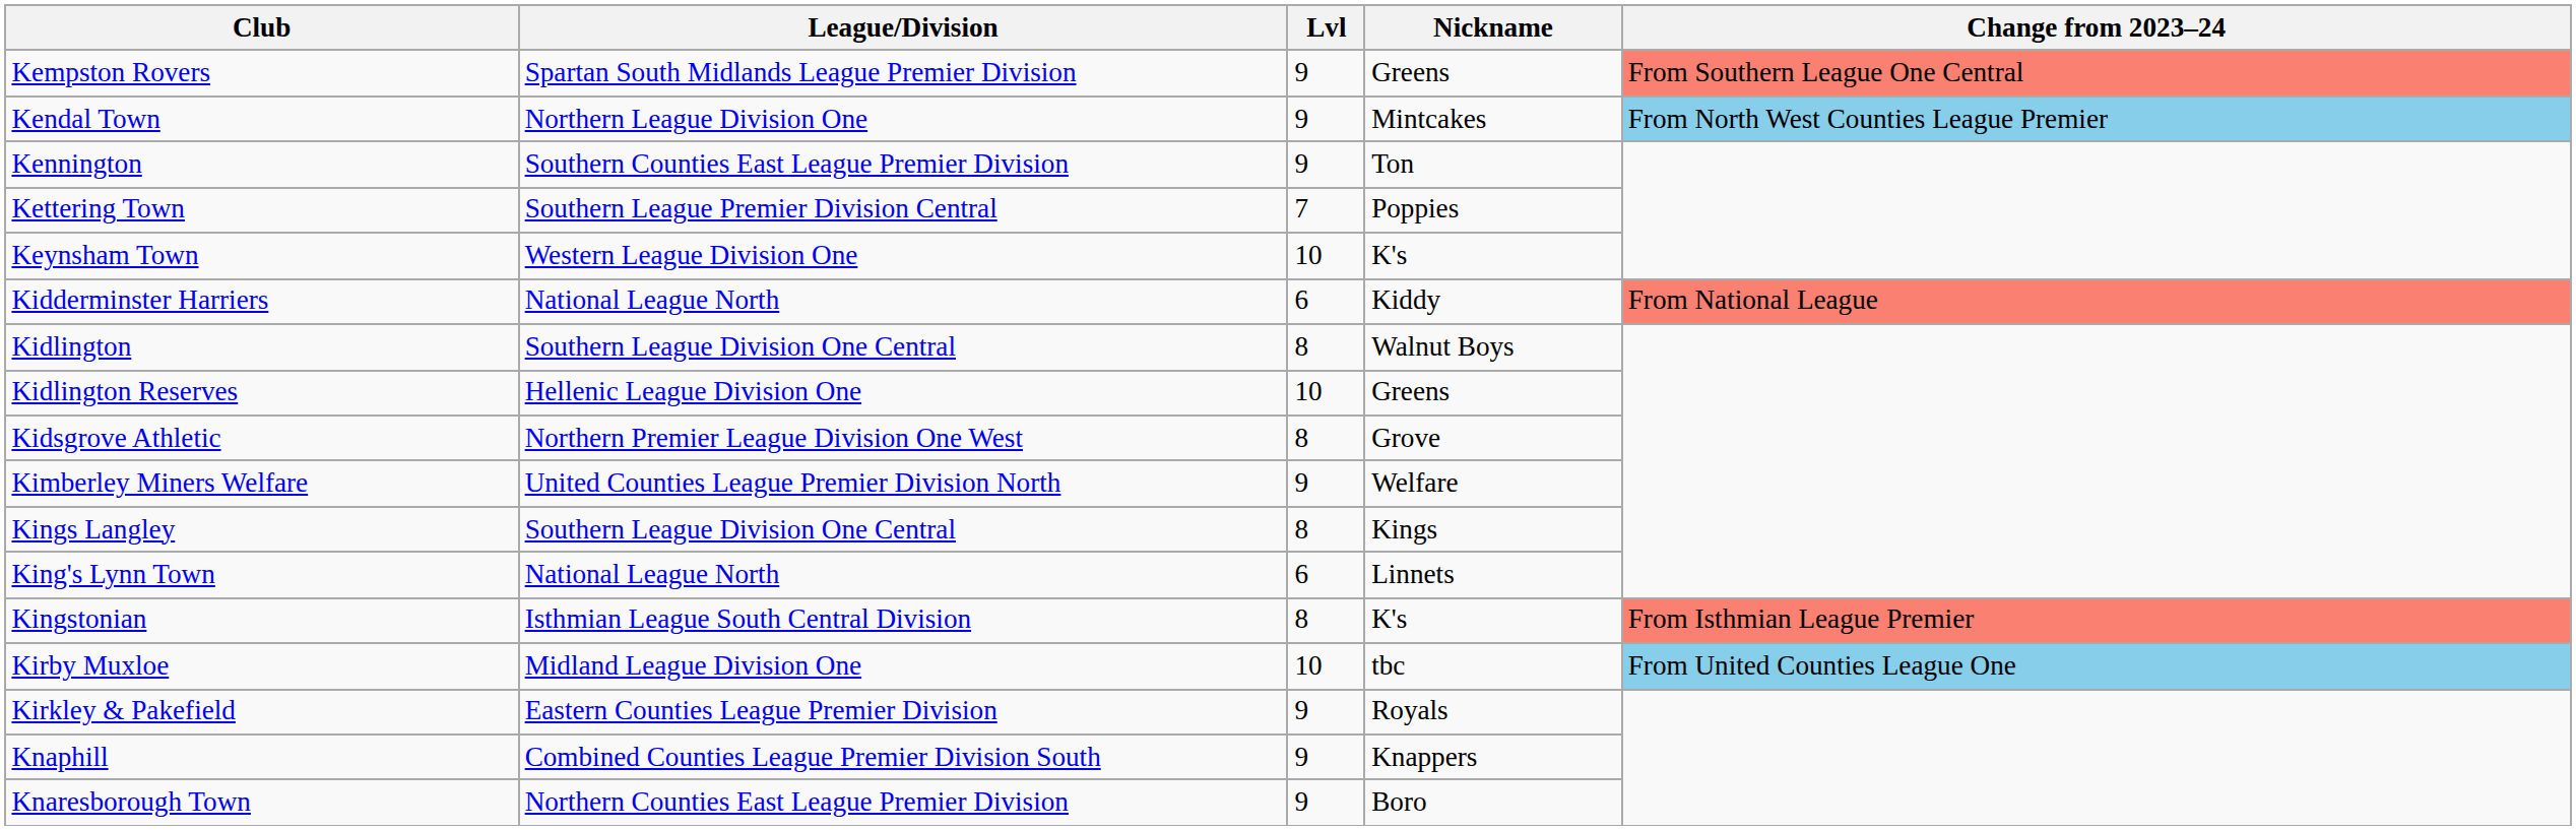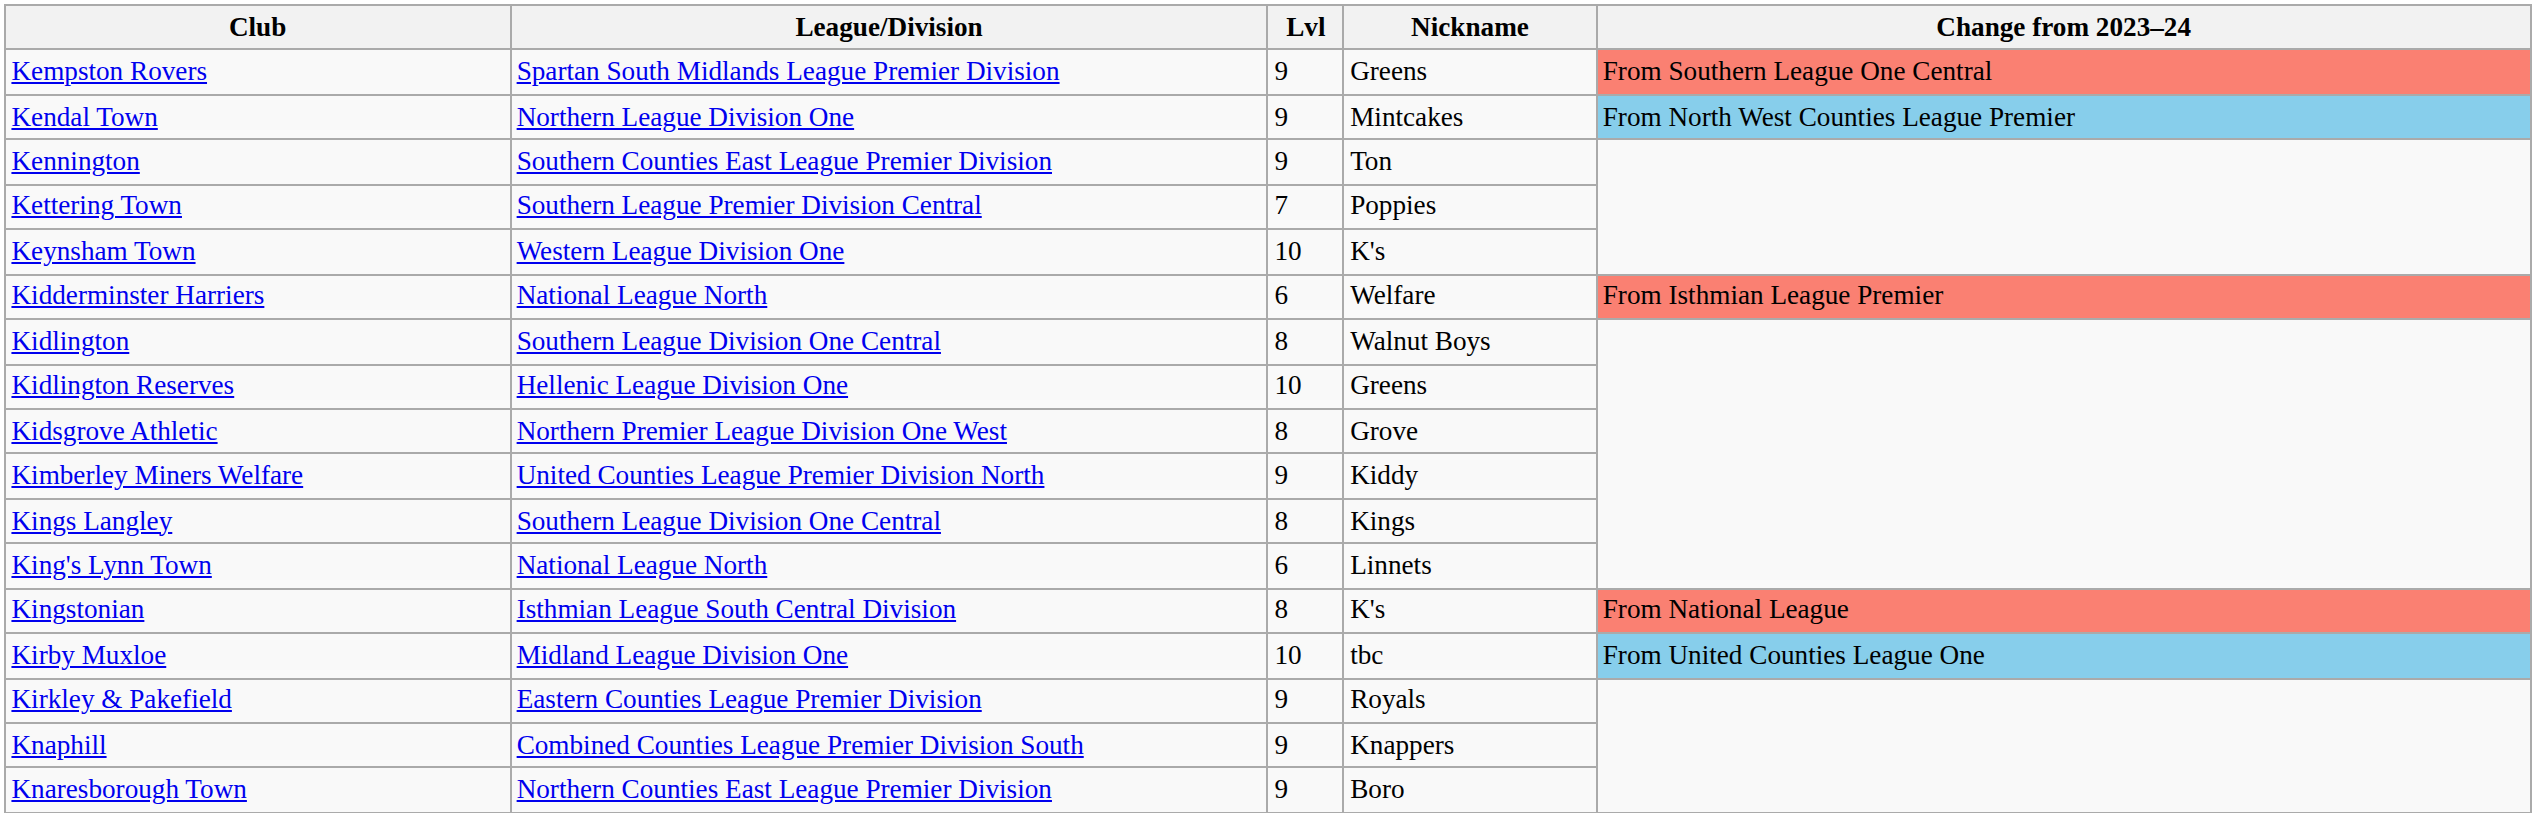 <table class="wikitable sortable" width=100% style="font-size:85%">
 <tr>
 <th width=20%>Club</th>
 <th width=30%>League/Division</th>
 <th width=3%>Lvl</th>
 <th width=10%>Nickname</th>
 <th width=37%>Change from 2023–24</th>
 </tr>
 <tr>
 <td><a href='#'>Kempston Rovers</a></td>
 <td><a href='#'>Spartan South Midlands League Premier Division</a></td>
 <td>9</td>
 <td>Greens</td>
 <td style="background:salmon">From Southern League One Central</td>
 </tr>
 <tr>
 <td><a href='#'>Kendal Town</a></td>
 <td><a href='#'>Northern League Division One</a></td>
 <td>9</td>
 <td>Mintcakes</td>
 <td style="background:skyblue">From North West Counties League Premier</td>
 </tr>
 <tr>
 <td><a href='#'>Kennington</a></td>
 <td><a href='#'>Southern Counties East League Premier Division</a></td>
 <td>9</td>
 <td>Ton</td>
 </tr>
 <tr>
 <td><a href='#'>Kettering Town</a></td>
 <td><a href='#'>Southern League Premier Division Central</a></td>
 <td>7</td>
 <td>Poppies</td>
 </tr>
 <tr>
 <td><a href='#'>Keynsham Town</a></td>
 <td><a href='#'>Western League Division One</a></td>
 <td>10</td>
 <td>K's</td>
 </tr>
 <tr>
 <td><a href='#'>Kidderminster Harriers</a></td>
 <td><a href='#'>National League North</a></td>
 <td>6</td>
-<td>Kiddy</td>
-<td style="background:salmon">From National League</td>
+<td>Welfare</td>
+<td style="background:salmon">From Isthmian League Premier</td>
 </tr>
 <tr>
 <td><a href='#'>Kidlington</a></td>
 <td><a href='#'>Southern League Division One Central</a></td>
 <td>8</td>
 <td>Walnut Boys</td>
 </tr>
 <tr>
 <td><a href='#'>Kidlington Reserves</a></td>
 <td><a href='#'>Hellenic League Division One</a></td>
 <td>10</td>
 <td>Greens</td>
 </tr>
 <tr>
 <td><a href='#'>Kidsgrove Athletic</a></td>
 <td><a href='#'>Northern Premier League Division One West</a></td>
 <td>8</td>
 <td>Grove</td>
 </tr>
 <tr>
 <td><a href='#'>Kimberley Miners Welfare</a></td>
 <td><a href='#'>United Counties League Premier Division North</a></td>
 <td>9</td>
-<td>Welfare</td>
+<td>Kiddy</td>
 </tr>
 <tr>
 <td><a href='#'>Kings Langley</a></td>
 <td><a href='#'>Southern League Division One Central</a></td>
 <td>8</td>
 <td>Kings</td>
 </tr>
 <tr>
 <td><a href='#'>King's Lynn Town</a></td>
 <td><a href='#'>National League North</a></td>
 <td>6</td>
 <td>Linnets</td>
 </tr>
 <tr>
 <td><a href='#'>Kingstonian</a></td>
 <td><a href='#'>Isthmian League South Central Division</a></td>
 <td>8</td>
 <td>K's</td>
-<td style="background:salmon">From Isthmian League Premier</td>
+<td style="background:salmon">From National League</td>
 </tr>
 <tr>
 <td><a href='#'>Kirby Muxloe</a></td>
 <td><a href='#'>Midland League Division One</a></td>
 <td>10</td>
 <td>tbc</td>
 <td style="background:skyblue">From United Counties League One</td>
 </tr>
 <tr>
 <td><a href='#'>Kirkley & Pakefield</a></td>
 <td><a href='#'>Eastern Counties League Premier Division</a></td>
 <td>9</td>
 <td>Royals</td>
 </tr>
 <tr>
 <td><a href='#'>Knaphill</a></td>
 <td><a href='#'>Combined Counties League Premier Division South</a></td>
 <td>9</td>
 <td>Knappers</td>
 </tr>
 <tr>
 <td><a href='#'>Knaresborough Town</a></td>
 <td><a href='#'>Northern Counties East League Premier Division</a></td>
 <td>9</td>
 <td>Boro</td>
 </tr>
 <tr>
 </tr>
 </table>
